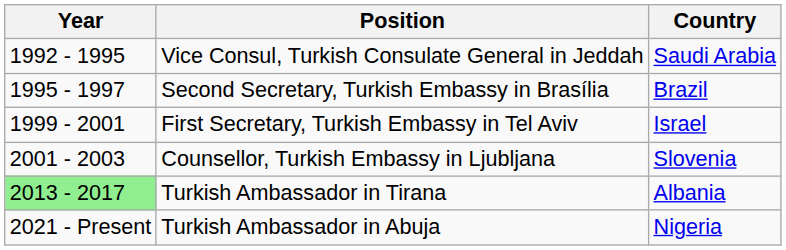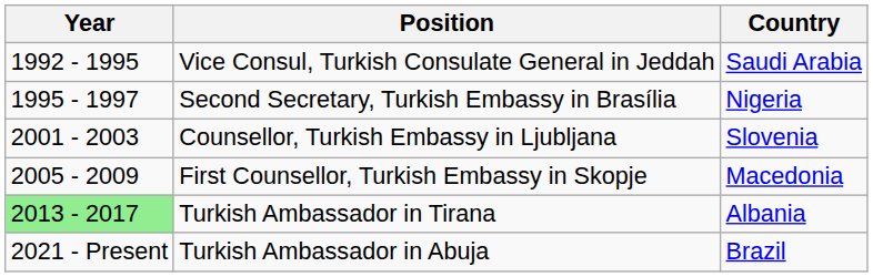 <table class="wikitable sortable">
 <tr>
 <th>Year</th>
 <th>Position</th>
 <th>Country</th>
 </tr>
 <tr>
 <td>1992 - 1995</td>
 <td>Vice Consul, Turkish Consulate General in Jeddah</td>
 <td><a href='#'>Saudi Arabia</a></td>
 </tr>
 <tr>
 <td>1995 - 1997</td>
 <td>Second Secretary, Turkish Embassy in Brasília</td>
-<td><a href='#'>Brazil</a></td>
-</tr>
-<tr>
-<td>1999 - 2001</td>
-<td>First Secretary, Turkish Embassy in Tel Aviv</td>
-<td><a href='#'>Israel</a></td>
+<td><a href='#'>Nigeria</a></td>
 </tr>
 <tr>
 <td>2001 - 2003</td>
 <td>Counsellor, Turkish Embassy in Ljubljana</td>
 <td><a href='#'>Slovenia</a></td>
+</tr>
+<tr>
+<td>2005 - 2009</td>
+<td>First Counsellor, Turkish Embassy in Skopje</td>
+<td><a href='#'>Macedonia</a></td>
 </tr>
 <tr>
 <td style="background: lightgreen;">2013 - 2017</td>
 <td>Turkish Ambassador in Tirana</td>
 <td><a href='#'>Albania</a></td>
 </tr>
 <tr>
 <td>2021 - Present</td>
 <td>Turkish Ambassador in Abuja</td>
-<td><a href='#'>Nigeria</a></td>
+<td><a href='#'>Brazil</a></td>
 </tr>
 </table>
